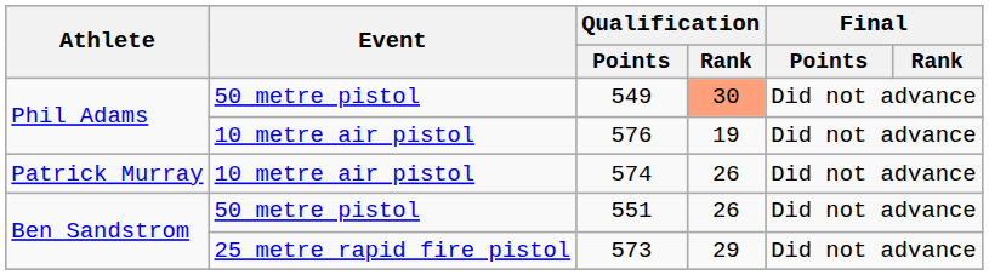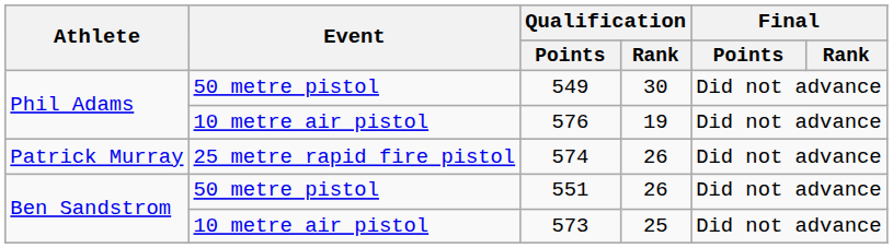 <table class="wikitable" style="font-size:90%">
 <tr>
 <th rowspan="2">Athlete</th>
 <th rowspan="2">Event</th>
 <th colspan=2>Qualification</th>
 <th colspan=2>Final</th>
 </tr>
 <tr style="font-size:95%">
 <th>Points</th>
 <th>Rank</th>
 <th>Points</th>
 <th>Rank</th>
 </tr>
 <tr align=center>
 <td align=left rowspan=2><a href='#'>Phil Adams</a></td>
 <td align=left><a href='#'>50 metre pistol</a></td>
 <td>549</td>
-<td style="background: lightsalmon;">30</td>
+<td>30</td>
 <td colspan=2>Did not advance</td>
 </tr>
 <tr align=center>
 <td align=left><a href='#'>10 metre air pistol</a></td>
 <td>576</td>
 <td>19</td>
 <td colspan=2>Did not advance</td>
 </tr>
 <tr align=center>
 <td align=left><a href='#'>Patrick Murray</a></td>
-<td align=left><a href='#'>10 metre air pistol</a></td>
+<td align=left><a href='#'>25 metre rapid fire pistol</a></td>
 <td>574</td>
 <td>26</td>
 <td colspan=2>Did not advance</td>
 </tr>
 <tr align=center>
 <td align=left rowspan=2><a href='#'>Ben Sandstrom</a></td>
 <td align=left><a href='#'>50 metre pistol</a></td>
 <td>551</td>
 <td>26</td>
 <td colspan=2>Did not advance</td>
 </tr>
 <tr align=center>
-<td align=left><a href='#'>25 metre rapid fire pistol</a></td>
+<td align=left><a href='#'>10 metre air pistol</a></td>
 <td>573</td>
-<td>29</td>
+<td>25</td>
 <td colspan=2>Did not advance</td>
 </tr>
 </table>
